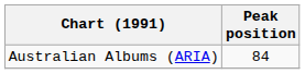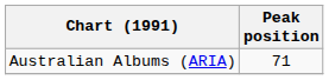 <table class="wikitable">
 <tr>
 <th align="left">Chart (1991)</th>
 <th align="center">Peak<br>position</th>
 </tr>
 <tr>
 <td align="left">Australian Albums (<a href='#'>ARIA</a>)</td>
-<td align="center">84</td>
+<td align="center">71</td>
 </tr>
 <tr>
 </tr>
 </table>
